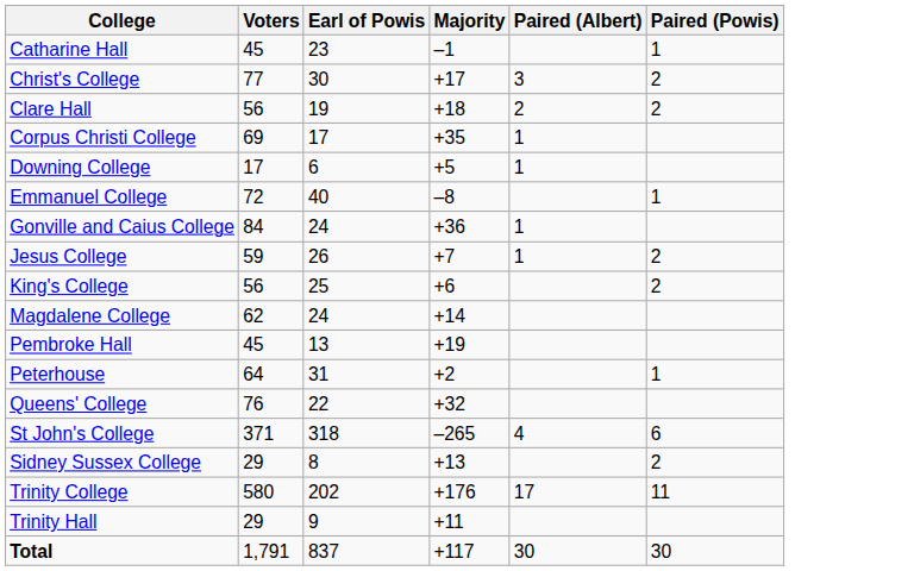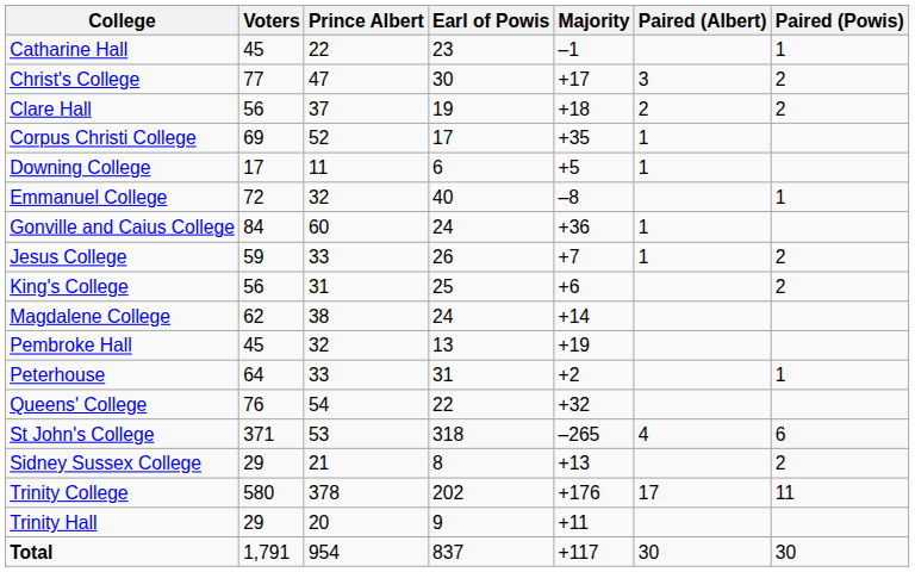 <table class="wikitable" style="font-size: 95%;">
 <tr>
 <th>College</th>
 <th>Voters</th>
+<th>Prince Albert</th>
 <th>Earl of Powis</th>
 <th>Majority</th>
 <th>Paired (Albert)</th>
 <th>Paired (Powis)</th>
 </tr>
 <tr>
 <td><a href='#'>Catharine Hall</a></td>
 <td>45</td>
+<td>22</td>
 <td>23</td>
 <td>–1</td>
 <td></td>
 <td>1</td>
 </tr>
 <tr>
 <td><a href='#'>Christ's College</a></td>
 <td>77</td>
+<td>47</td>
 <td>30</td>
 <td>+17</td>
 <td>3</td>
 <td>2</td>
 </tr>
 <tr>
 <td><a href='#'>Clare Hall</a></td>
 <td>56</td>
+<td>37</td>
 <td>19</td>
 <td>+18</td>
 <td>2</td>
 <td>2</td>
 </tr>
 <tr>
 <td><a href='#'>Corpus Christi College</a></td>
 <td>69</td>
+<td>52</td>
 <td>17</td>
 <td>+35</td>
 <td>1</td>
 <td></td>
 </tr>
 <tr>
 <td><a href='#'>Downing College</a></td>
 <td>17</td>
+<td>11</td>
 <td>6</td>
 <td>+5</td>
 <td>1</td>
 <td></td>
 </tr>
 <tr>
 <td><a href='#'>Emmanuel College</a></td>
 <td>72</td>
+<td>32</td>
 <td>40</td>
 <td>–8</td>
 <td></td>
 <td>1</td>
 </tr>
 <tr>
 <td><a href='#'>Gonville and Caius College</a></td>
 <td>84</td>
+<td>60</td>
 <td>24</td>
 <td>+36</td>
 <td>1</td>
 <td></td>
 </tr>
 <tr>
 <td><a href='#'>Jesus College</a></td>
 <td>59</td>
+<td>33</td>
 <td>26</td>
 <td>+7</td>
 <td>1</td>
 <td>2</td>
 </tr>
 <tr>
 <td><a href='#'>King's College</a></td>
 <td>56</td>
+<td>31</td>
 <td>25</td>
 <td>+6</td>
 <td></td>
 <td>2</td>
 </tr>
 <tr>
 <td><a href='#'>Magdalene College</a></td>
 <td>62</td>
+<td>38</td>
 <td>24</td>
 <td>+14</td>
 <td></td>
 <td></td>
 </tr>
 <tr>
 <td><a href='#'>Pembroke Hall</a></td>
 <td>45</td>
+<td>32</td>
 <td>13</td>
 <td>+19</td>
 <td></td>
 <td></td>
 </tr>
 <tr>
 <td><a href='#'>Peterhouse</a></td>
 <td>64</td>
+<td>33</td>
 <td>31</td>
 <td>+2</td>
 <td></td>
 <td>1</td>
 </tr>
 <tr>
 <td><a href='#'>Queens' College</a></td>
 <td>76</td>
+<td>54</td>
 <td>22</td>
 <td>+32</td>
 <td></td>
 <td></td>
 </tr>
 <tr>
 <td><a href='#'>St John's College</a></td>
 <td>371</td>
+<td>53</td>
 <td>318</td>
 <td>–265</td>
 <td>4</td>
 <td>6</td>
 </tr>
 <tr>
 <td><a href='#'>Sidney Sussex College</a></td>
 <td>29</td>
+<td>21</td>
 <td>8</td>
 <td>+13</td>
 <td></td>
 <td>2</td>
 </tr>
 <tr>
 <td><a href='#'>Trinity College</a></td>
 <td>580</td>
+<td>378</td>
 <td>202</td>
 <td>+176</td>
 <td>17</td>
 <td>11</td>
 </tr>
 <tr>
 <td><a href='#'>Trinity Hall</a></td>
 <td>29</td>
+<td>20</td>
 <td>9</td>
 <td>+11</td>
 <td></td>
 <td></td>
 </tr>
 <tr>
 <td><strong>Total</strong></td>
 <td>1,791</td>
+<td>954</td>
 <td>837</td>
 <td>+117</td>
 <td>30</td>
 <td>30</td>
 </tr>
 </table>
